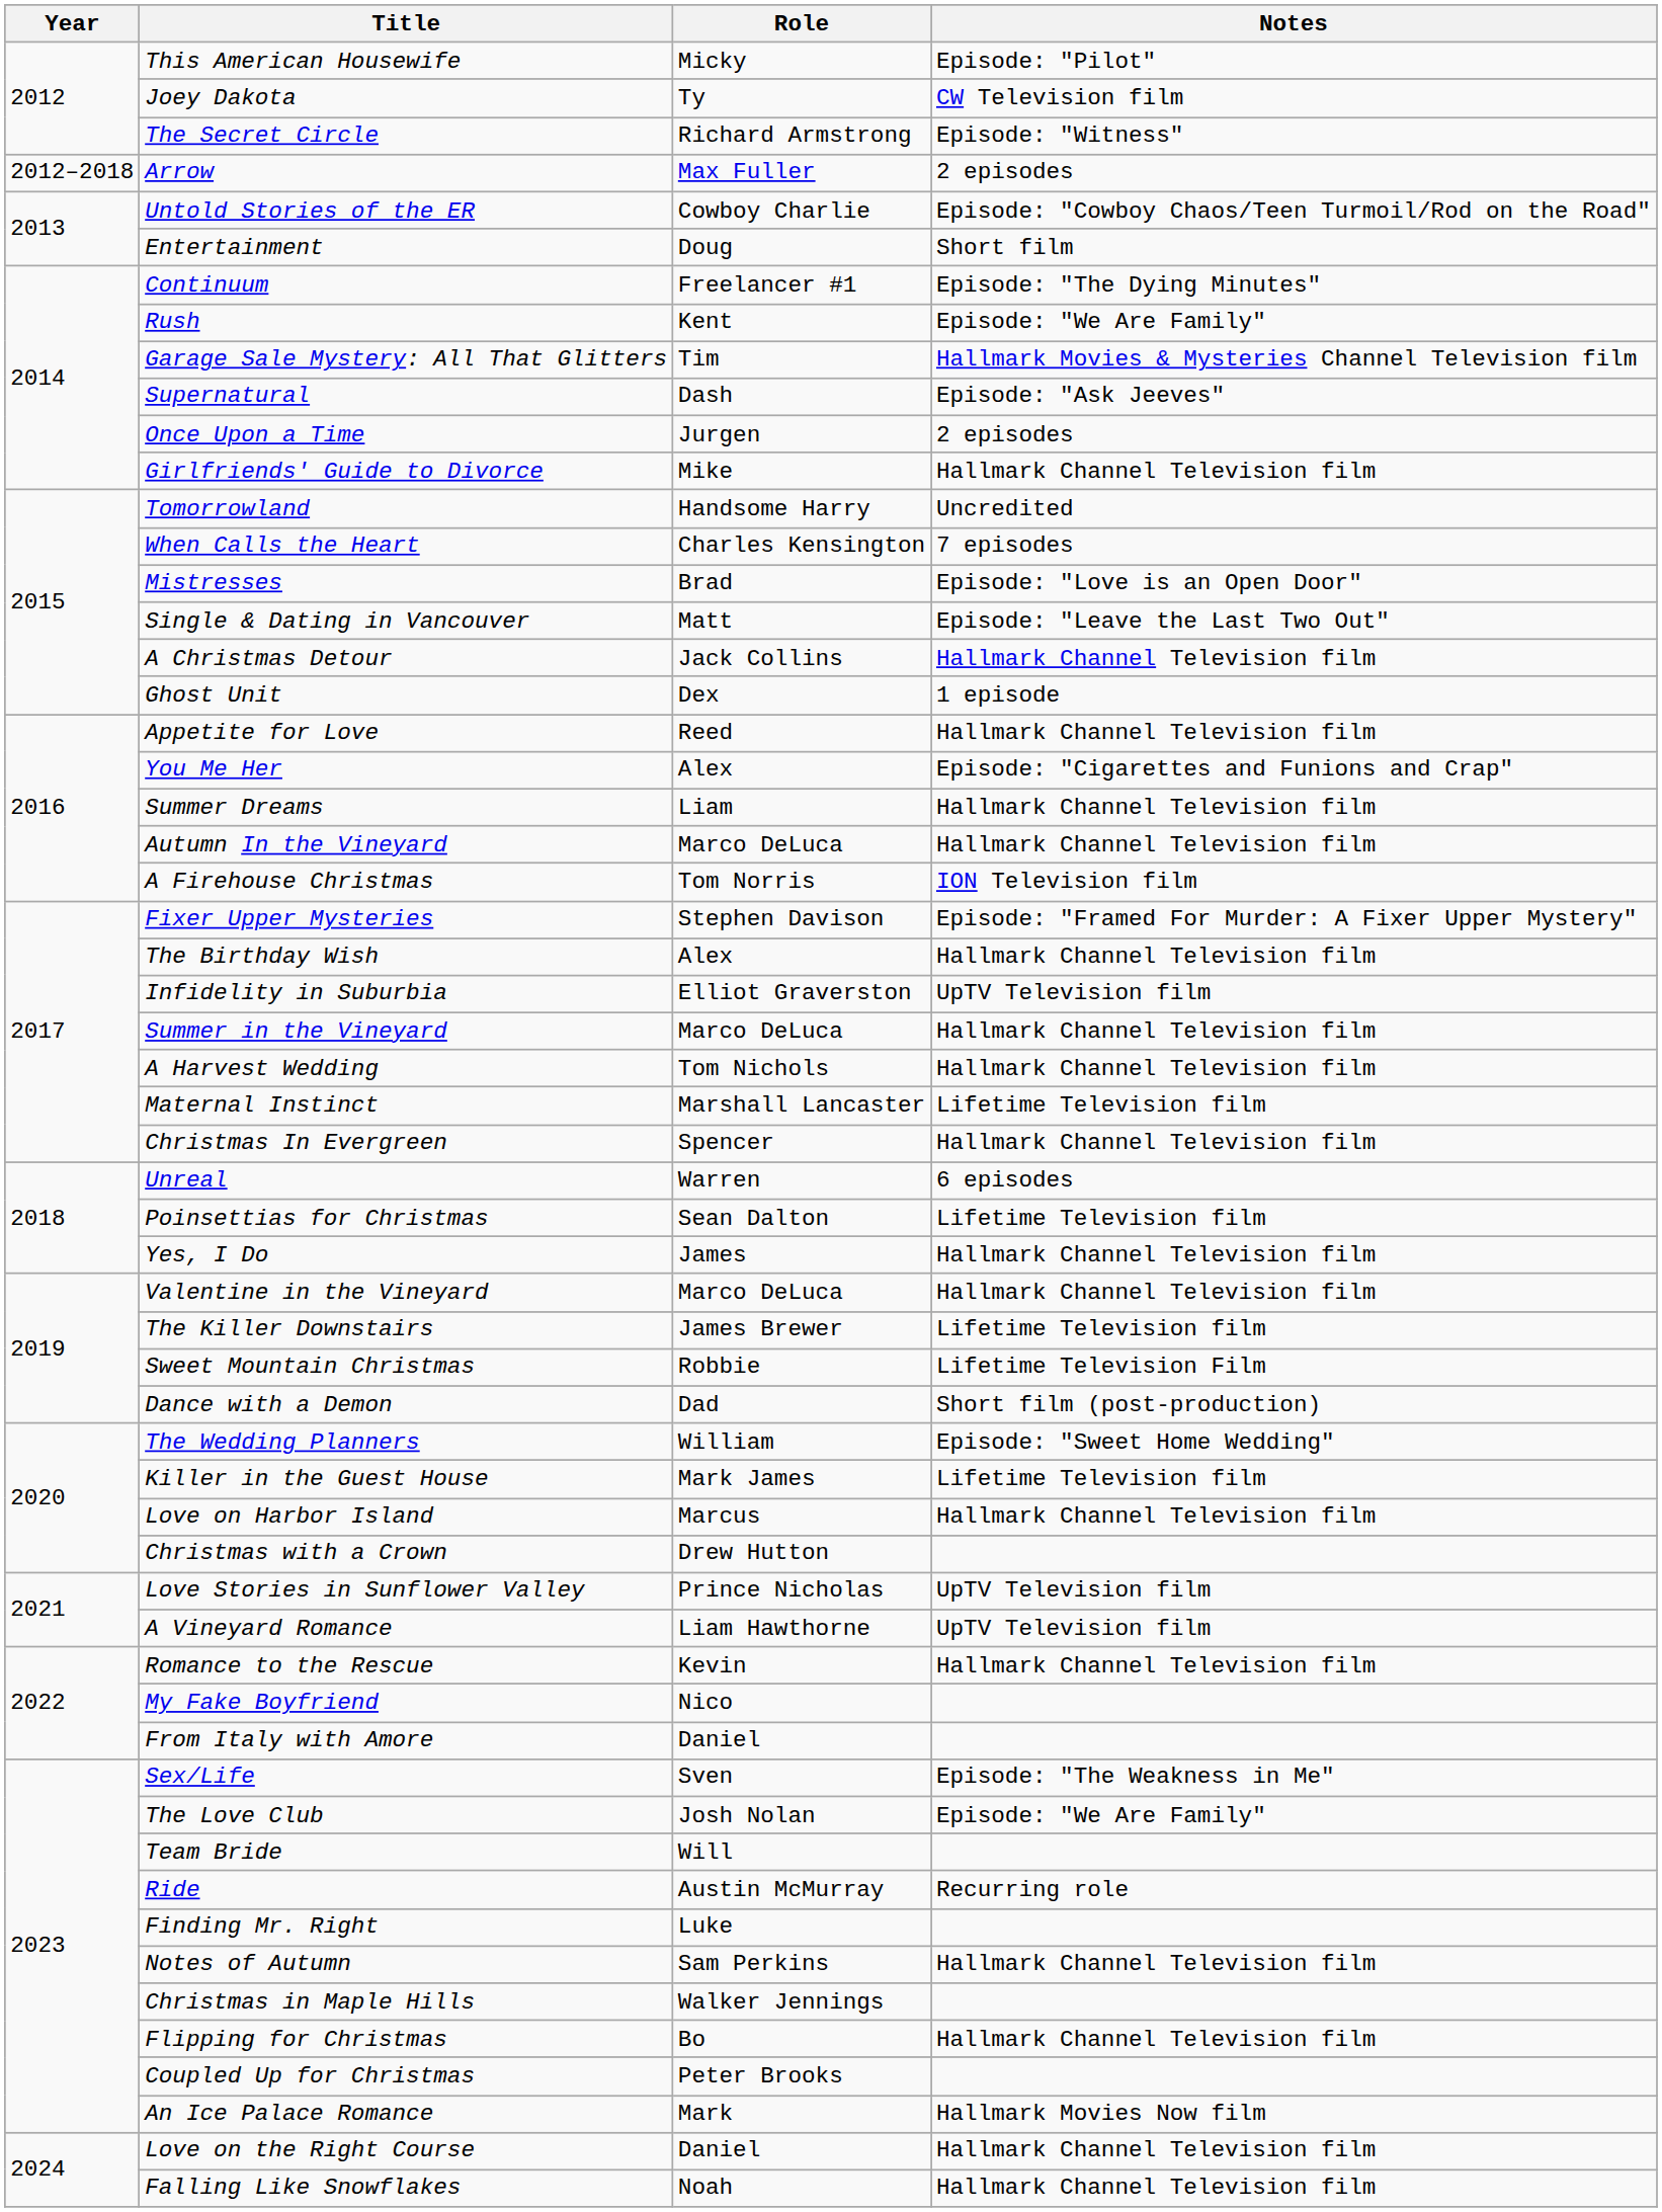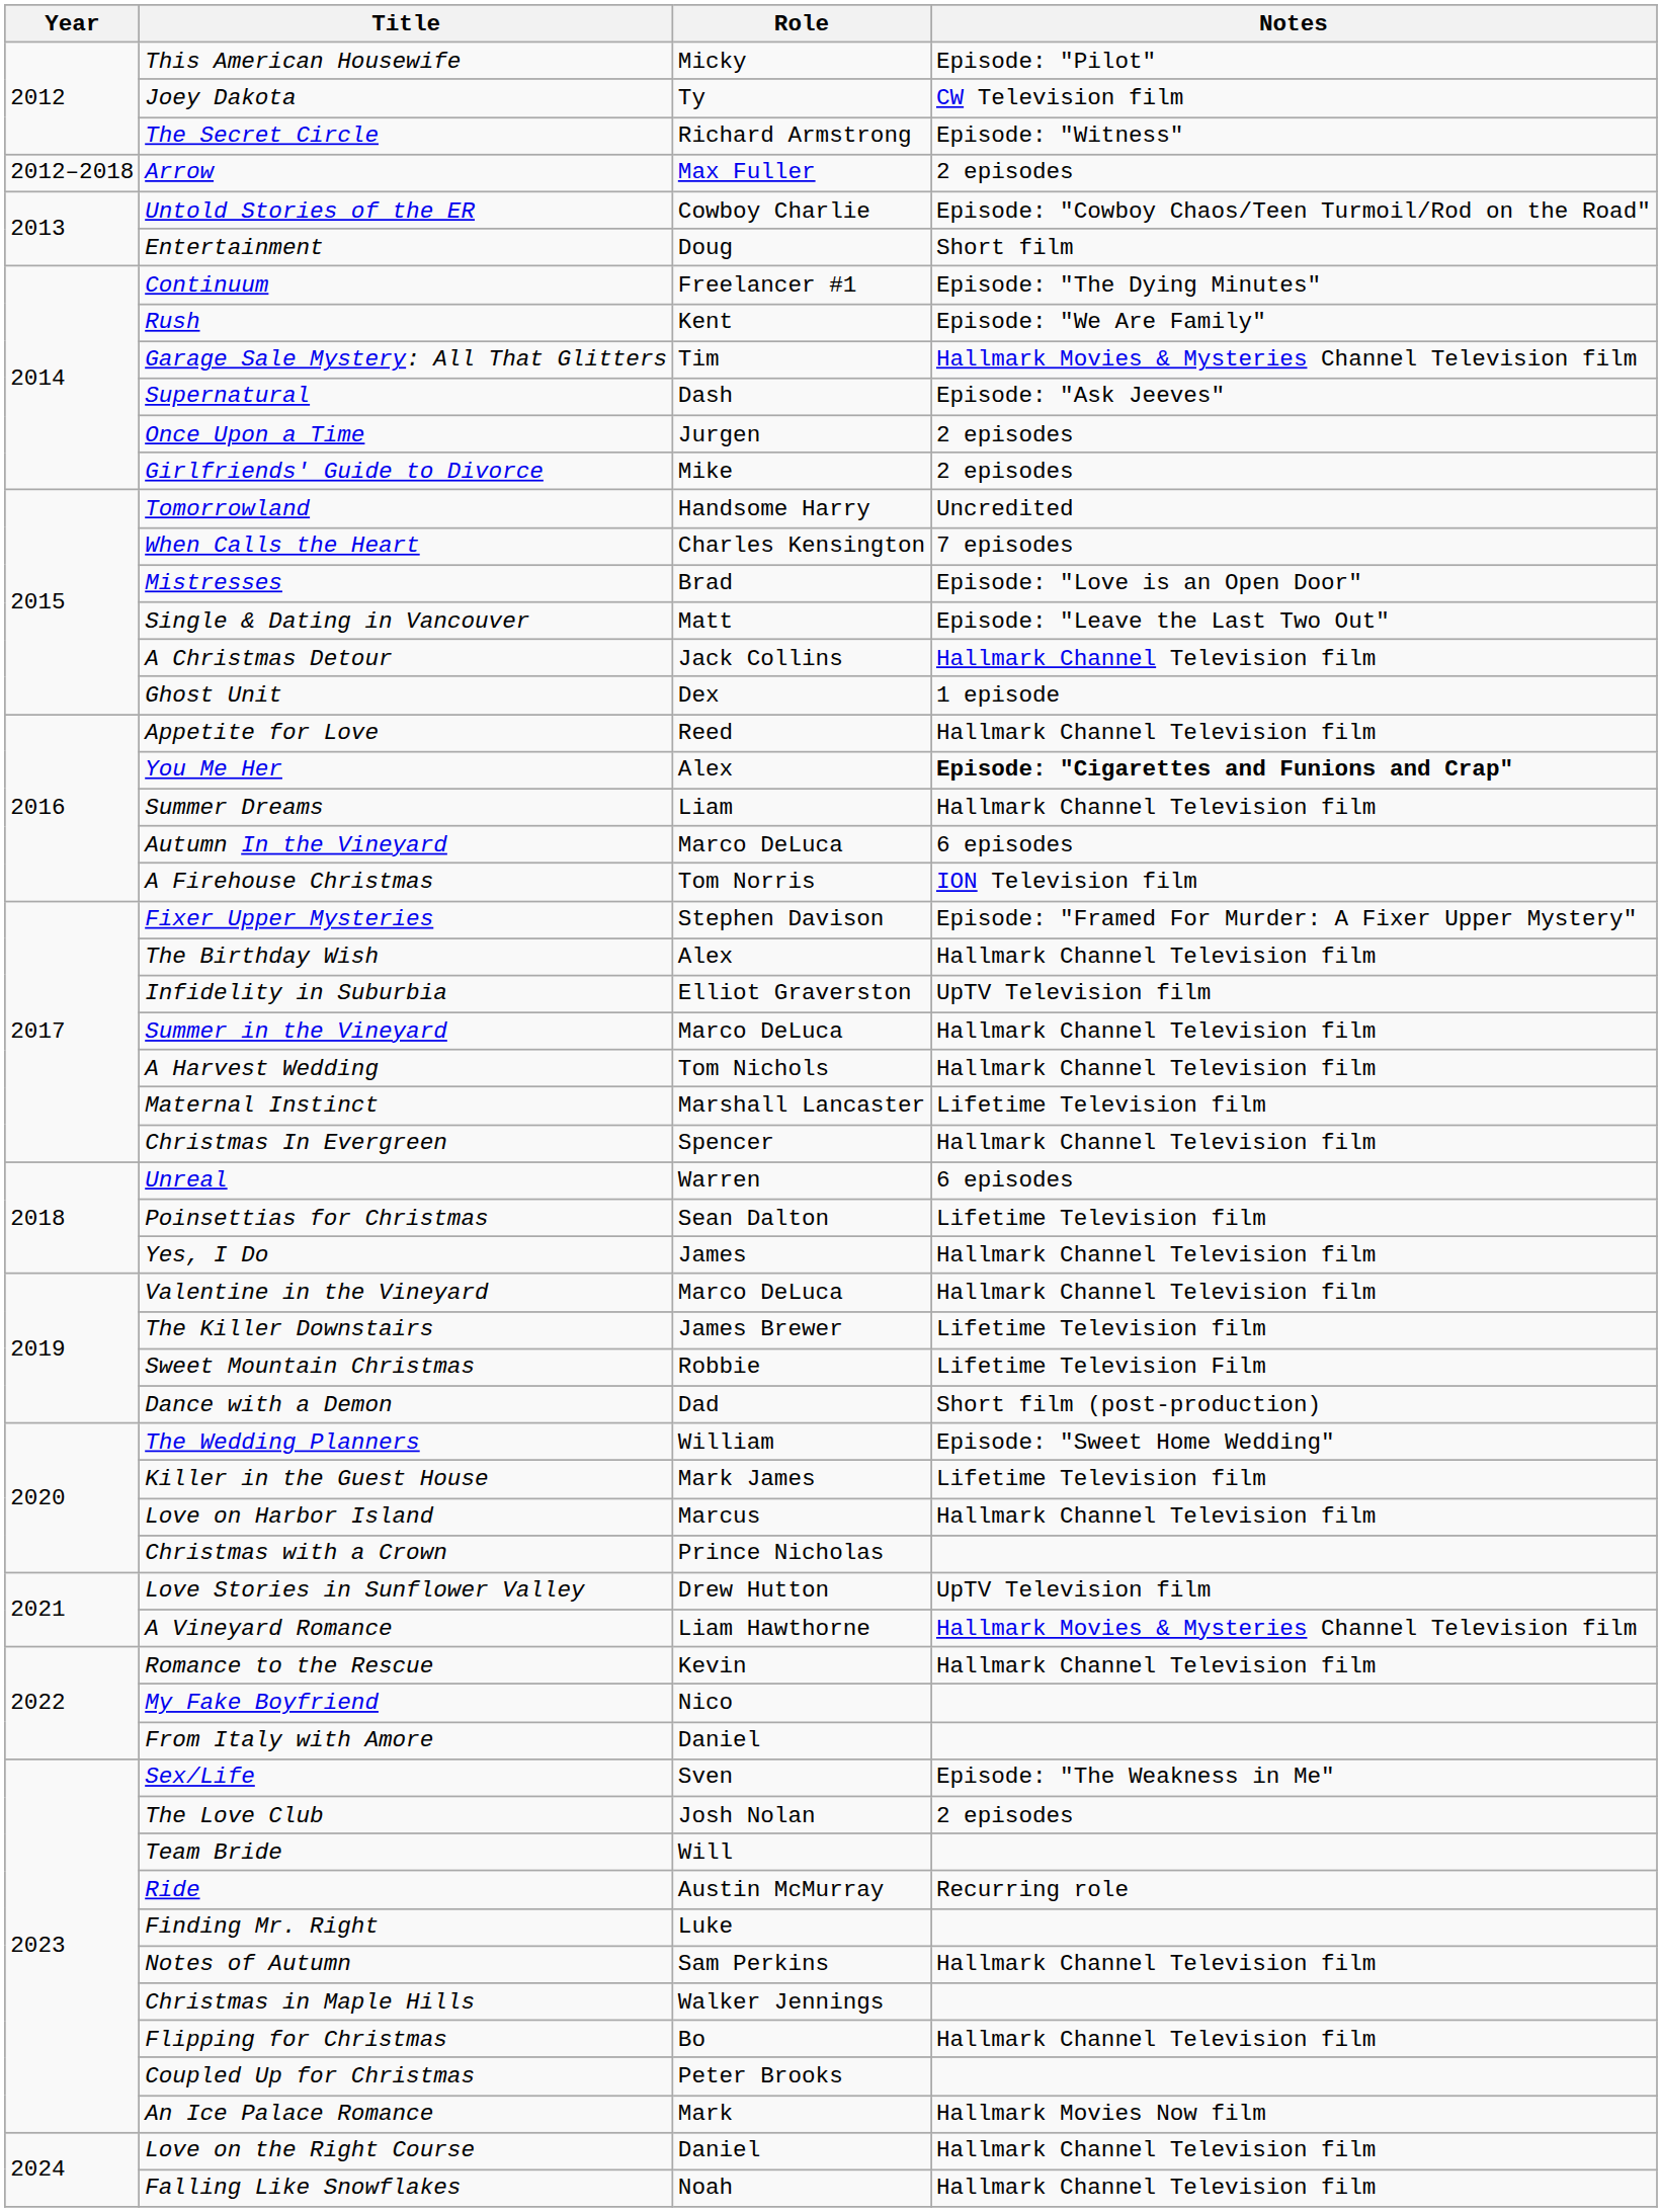 <table class="wikitable sortable">
 <tr>
 <th>Year</th>
 <th>Title</th>
 <th>Role</th>
 <th class="unsortable">Notes</th>
 </tr>
 <tr>
 <td rowspan='3'>2012</td>
 <td><em>This American Housewife</em></td>
 <td>Micky</td>
 <td>Episode: "Pilot"</td>
 </tr>
 <tr>
 <td><em>Joey Dakota</em></td>
 <td>Ty</td>
 <td><a href='#'>CW</a> Television film</td>
 </tr>
 <tr>
 <td data-sort-value="Secret Circle, The"><em><a href='#'>The Secret Circle</a></em></td>
 <td>Richard Armstrong</td>
 <td>Episode: "Witness"</td>
 </tr>
 <tr>
 <td>2012–2018</td>
 <td><em><a href='#'>Arrow</a></em></td>
 <td><a href='#'>Max Fuller</a></td>
 <td>2 episodes</td>
 </tr>
 <tr>
 <td rowspan='2'>2013</td>
 <td><em><a href='#'>Untold Stories of the ER</a></em></td>
 <td>Cowboy Charlie</td>
 <td>Episode: "Cowboy Chaos/Teen Turmoil/Rod on the Road"</td>
 </tr>
 <tr>
 <td><em>Entertainment</em></td>
 <td>Doug</td>
 <td>Short film</td>
 </tr>
 <tr>
 <td rowspan='6'>2014</td>
 <td><em><a href='#'>Continuum</a></em></td>
 <td>Freelancer #1</td>
 <td>Episode: "The Dying Minutes"</td>
 </tr>
 <tr>
 <td><em><a href='#'>Rush</a></em></td>
 <td>Kent</td>
 <td>Episode: "We Are Family"</td>
 </tr>
 <tr>
 <td><em><a href='#'>Garage Sale Mystery</a>: All That Glitters</em></td>
 <td>Tim</td>
 <td><a href='#'>Hallmark Movies & Mysteries</a> Channel Television film</td>
 </tr>
 <tr>
 <td><em><a href='#'>Supernatural</a></em></td>
 <td>Dash</td>
 <td>Episode: "Ask Jeeves"</td>
 </tr>
 <tr>
 <td><em><a href='#'>Once Upon a Time</a></em></td>
 <td>Jurgen</td>
 <td>2 episodes</td>
 </tr>
 <tr>
 <td><em><a href='#'>Girlfriends' Guide to Divorce</a></em></td>
 <td>Mike</td>
-<td>Hallmark Channel Television film</td>
+<td>2 episodes</td>
 </tr>
 <tr>
 <td rowspan='6'>2015</td>
 <td><em><a href='#'>Tomorrowland</a></em></td>
 <td>Handsome Harry</td>
 <td>Uncredited</td>
 </tr>
 <tr>
 <td><em><a href='#'>When Calls the Heart</a></em></td>
 <td>Charles Kensington</td>
 <td>7 episodes</td>
 </tr>
 <tr>
 <td><em><a href='#'>Mistresses</a></em></td>
 <td>Brad</td>
 <td>Episode: "Love is an Open Door"</td>
 </tr>
 <tr>
 <td><em>Single & Dating in Vancouver</em></td>
 <td>Matt</td>
 <td>Episode: "Leave the Last Two Out"</td>
 </tr>
 <tr>
 <td data-sort-value="Christmas Detour, A"><em>A Christmas Detour</em></td>
 <td>Jack Collins</td>
 <td><a href='#'>Hallmark Channel</a> Television film</td>
 </tr>
 <tr>
 <td><em>Ghost Unit</em></td>
 <td>Dex</td>
 <td>1 episode</td>
 </tr>
 <tr>
 <td rowspan='5'>2016</td>
 <td><em>Appetite for Love</em></td>
 <td>Reed</td>
 <td>Hallmark Channel Television film</td>
 </tr>
 <tr>
 <td><em><a href='#'>You Me Her</a></em></td>
 <td>Alex</td>
-<td>Episode: "Cigarettes and Funions and Crap"</td>
+<td><strong>Episode: "Cigarettes and Funions and Crap"</strong></td>
 </tr>
 <tr>
 <td><em>Summer Dreams</em></td>
 <td>Liam</td>
 <td>Hallmark Channel Television film</td>
 </tr>
 <tr>
 <td><em>Autumn <a href='#'>In the Vineyard</a></em></td>
 <td>Marco DeLuca</td>
-<td>Hallmark Channel Television film</td>
+<td>6 episodes</td>
 </tr>
 <tr>
 <td data-sort-value="Firehouse Christmas, A"><em>A Firehouse Christmas</em></td>
 <td>Tom Norris</td>
 <td><a href='#'>ION</a> Television film</td>
 </tr>
 <tr>
 <td rowspan='7'>2017</td>
 <td><em><a href='#'>Fixer Upper Mysteries</a></em></td>
 <td>Stephen Davison</td>
 <td>Episode: "Framed For Murder: A Fixer Upper Mystery"</td>
 </tr>
 <tr>
 <td data-sort-value="Birthday Wish, The"><em>The Birthday Wish</em></td>
 <td>Alex</td>
 <td>Hallmark Channel Television film</td>
 </tr>
 <tr>
 <td><em>Infidelity in Suburbia</em></td>
 <td>Elliot Graverston</td>
 <td>UpTV Television film</td>
 </tr>
 <tr>
 <td><em><a href='#'>Summer in the Vineyard</a></em></td>
 <td>Marco DeLuca</td>
 <td>Hallmark Channel Television film</td>
 </tr>
 <tr>
 <td data-sort-value="Harvest Wedding, A"><em>A Harvest Wedding</em></td>
 <td>Tom Nichols</td>
 <td>Hallmark Channel Television film</td>
 </tr>
 <tr>
 <td><em>Maternal Instinct</em></td>
 <td>Marshall Lancaster</td>
 <td>Lifetime Television film</td>
 </tr>
 <tr>
 <td><em>Christmas In Evergreen</em></td>
 <td>Spencer</td>
 <td>Hallmark Channel Television film</td>
 </tr>
 <tr>
 <td rowspan='3'>2018</td>
 <td><em><a href='#'>Unreal</a></em></td>
 <td>Warren</td>
 <td>6 episodes</td>
 </tr>
 <tr>
 <td><em>Poinsettias for Christmas</em></td>
 <td>Sean Dalton</td>
 <td>Lifetime Television film</td>
 </tr>
 <tr>
 <td><em>Yes, I Do</em></td>
 <td>James</td>
 <td>Hallmark Channel Television film</td>
 </tr>
 <tr>
 <td rowspan='4'>2019</td>
 <td><em>Valentine in the Vineyard</em></td>
 <td>Marco DeLuca</td>
 <td>Hallmark Channel Television film</td>
 </tr>
 <tr>
 <td data-sort-value="Killer Downstairs, The"><em>The Killer Downstairs</em></td>
 <td>James Brewer</td>
 <td>Lifetime Television film</td>
 </tr>
 <tr>
 <td><em>Sweet Mountain Christmas</em></td>
 <td>Robbie</td>
 <td>Lifetime Television Film</td>
 </tr>
 <tr>
 <td><em>Dance with a Demon</em></td>
 <td>Dad</td>
 <td>Short film (post-production)</td>
 </tr>
 <tr>
 <td rowspan='4'>2020</td>
 <td data-sort-value="Wedding Planners, The"><em><a href='#'>The Wedding Planners</a></em></td>
 <td>William</td>
 <td>Episode: "Sweet Home Wedding"</td>
 </tr>
 <tr>
 <td><em>Killer in the Guest House</em></td>
 <td>Mark James</td>
 <td>Lifetime Television film</td>
 </tr>
 <tr>
 <td><em>Love on Harbor Island</em></td>
 <td>Marcus</td>
 <td>Hallmark Channel Television film</td>
 </tr>
 <tr>
 <td><em>Christmas with a Crown</em></td>
-<td>Drew Hutton</td>
+<td>Prince Nicholas</td>
 <td></td>
 </tr>
 <tr>
 <td rowspan='2'>2021</td>
 <td><em>Love Stories in Sunflower Valley</em></td>
-<td>Prince Nicholas</td>
+<td>Drew Hutton</td>
 <td>UpTV Television film</td>
 </tr>
 <tr>
 <td data-sort-value="Vineyard Romance, A"><em>A Vineyard Romance</em></td>
 <td>Liam Hawthorne</td>
-<td>UpTV Television film</td>
+<td><a href='#'>Hallmark Movies & Mysteries</a> Channel Television film</td>
 </tr>
 <tr>
 <td rowspan='3'>2022</td>
 <td><em>Romance to the Rescue</em></td>
 <td>Kevin</td>
 <td>Hallmark Channel Television film</td>
 </tr>
 <tr>
 <td><em><a href='#'>My Fake Boyfriend</a></em></td>
 <td>Nico</td>
 <td></td>
 </tr>
 <tr>
 <td><em>From Italy with Amore</em></td>
 <td>Daniel</td>
 <td></td>
 </tr>
 <tr>
 <td rowspan='10'>2023</td>
 <td><em><a href='#'>Sex/Life</a></em></td>
 <td>Sven</td>
 <td>Episode: "The Weakness in Me"</td>
 </tr>
 <tr>
 <td data-sort-value="Love Club, The"><em>The Love Club</em></td>
 <td>Josh Nolan</td>
-<td>Episode: "We Are Family"</td>
+<td>2 episodes</td>
 </tr>
 <tr>
 <td><em>Team Bride</em></td>
 <td>Will</td>
 <td></td>
 </tr>
 <tr>
 <td><em><a href='#'>Ride</a></em></td>
 <td>Austin McMurray</td>
 <td>Recurring role</td>
 </tr>
 <tr>
 <td><em>Finding Mr. Right</em></td>
 <td>Luke</td>
 <td></td>
 </tr>
 <tr>
 <td><em>Notes of Autumn</em></td>
 <td>Sam Perkins</td>
 <td>Hallmark Channel Television film</td>
 </tr>
 <tr>
 <td><em>Christmas in Maple Hills</em></td>
 <td>Walker Jennings</td>
 <td></td>
 </tr>
 <tr>
 <td><em>Flipping for Christmas</em></td>
 <td>Bo</td>
 <td>Hallmark Channel Television film</td>
 </tr>
 <tr>
 <td><em>Coupled Up for Christmas</em></td>
 <td>Peter Brooks</td>
 <td></td>
 </tr>
 <tr>
 <td><em>An Ice Palace Romance</em></td>
 <td>Mark</td>
 <td>Hallmark Movies Now film</td>
 </tr>
 <tr>
 <td rowspan=2>2024</td>
 <td><em>Love on the Right Course</em></td>
 <td>Daniel</td>
 <td>Hallmark Channel Television film</td>
 </tr>
 <tr>
 <td><em>Falling Like Snowflakes</em></td>
 <td>Noah</td>
 <td>Hallmark Channel Television film</td>
 </tr>
 </table>
